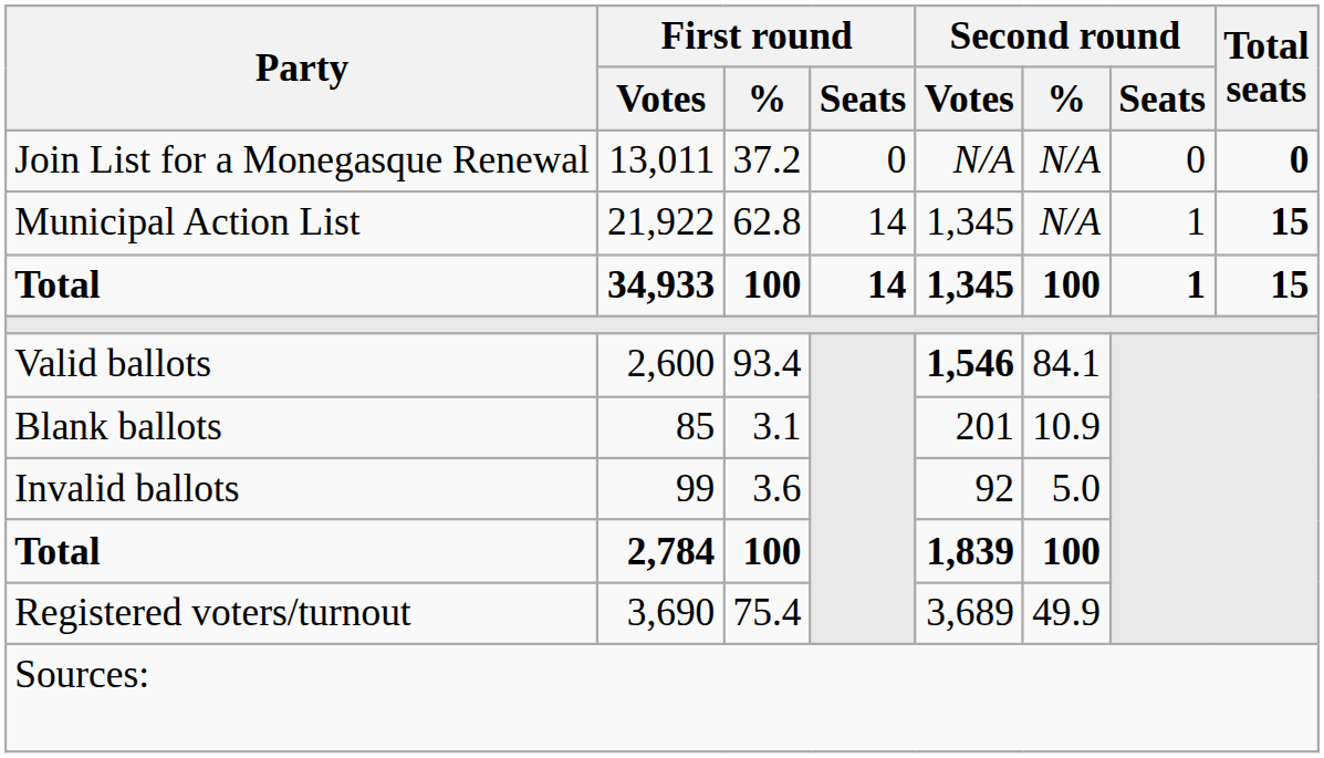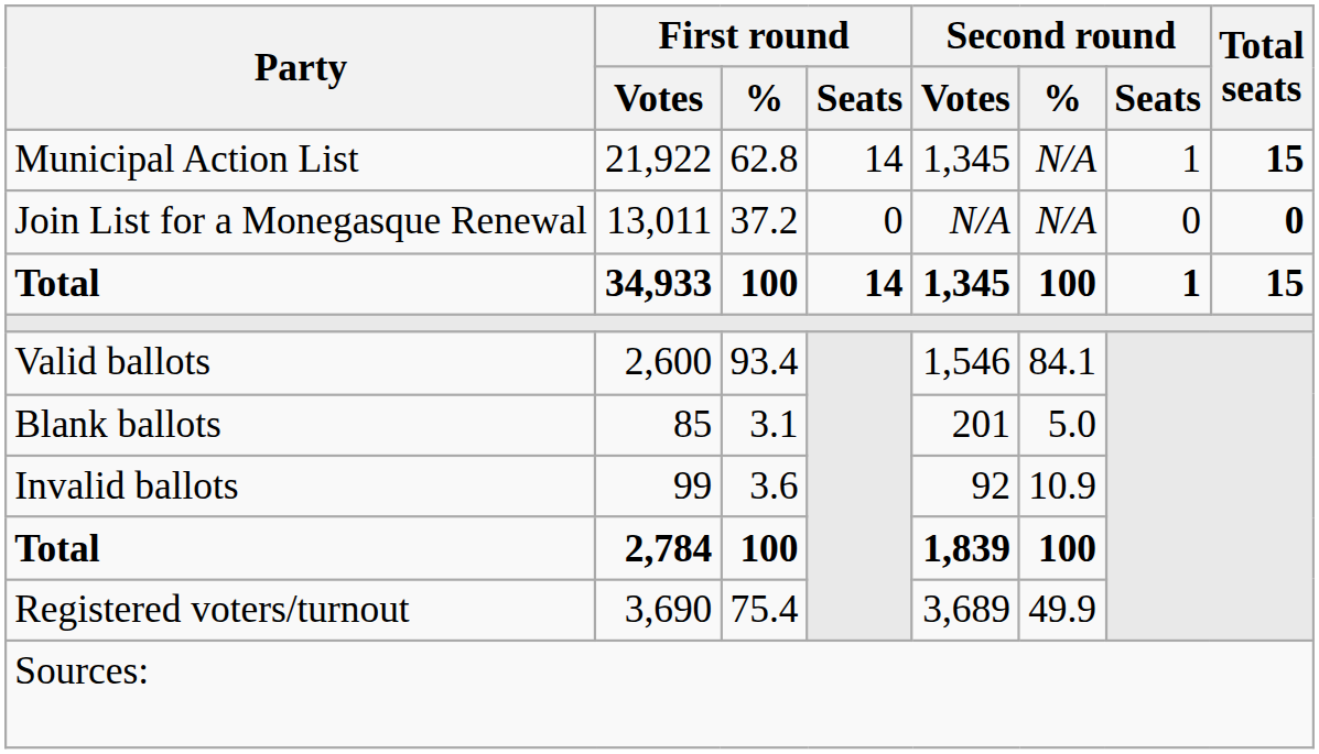 <table class="wikitable">
 <tr>
 <th rowspan="2">Party</th>
 <th colspan="3">First round</th>
 <th colspan="3">Second round</th>
 <th rowspan="2">Total<br>seats</th>
 </tr>
 <tr>
 <th>Votes</th>
 <th>%</th>
 <th>Seats</th>
 <th>Votes</th>
 <th>%</th>
 <th>Seats</th>
 </tr>
 <tr>
+<td>Municipal Action List</td>
+<td style="text-align: right;">21,922</td>
+<td style="text-align: right;">62.8</td>
+<td style="text-align: right;">14</td>
+<td style="text-align: right;">1,345</td>
+<td style="text-align: right;"><em>N/A</em></td>
+<td style="text-align: right;">1</td>
+<td style="text-align: right;"><strong>15</strong></td>
+</tr>
+<tr>
 <td>Join List for a Monegasque Renewal</td>
 <td style="text-align: right;">13,011</td>
 <td style="text-align: right;">37.2</td>
 <td style="text-align: right;">0</td>
 <td style="text-align: right;"><em>N/A</em></td>
 <td style="text-align: right;"><em>N/A</em></td>
 <td style="text-align: right;">0</td>
 <td style="text-align: right;"><strong>0</strong></td>
-</tr>
-<tr>
-<td>Municipal Action List</td>
-<td style="text-align: right;">21,922</td>
-<td style="text-align: right;">62.8</td>
-<td style="text-align: right;">14</td>
-<td style="text-align: right;">1,345</td>
-<td style="text-align: right;"><em>N/A</em></td>
-<td style="text-align: right;">1</td>
-<td style="text-align: right;"><strong>15</strong></td>
 </tr>
 <tr>
 <td style="font-weight: bold;">Total</td>
 <td style="text-align: right; font-weight: bold;">34,933</td>
 <td style="text-align: right; font-weight: bold;">100</td>
 <td style="text-align: right; font-weight: bold;">14</td>
 <td style="text-align: right; font-weight: bold;">1,345</td>
 <td style="text-align: right; font-weight: bold;">100</td>
 <td style="text-align: right; font-weight: bold;">1</td>
 <td style="text-align: right; font-weight: bold;">15</td>
 </tr>
 <tr>
 <td colspan="8"  bgcolor=#E9E9E9></td>
 </tr>
 <tr>
 <td>Valid ballots</td>
 <td style="text-align: right;">2,600</td>
 <td style="text-align: right;">93.4</td>
 <td rowspan="5"  bgcolor=#E9E9E9></td>
-<td style="text-align: right;"><strong>1,546</strong></td>
+<td style="text-align: right;">1,546</td>
 <td style="text-align: right;">84.1</td>
 <td rowspan="5" colspan="2"  bgcolor=#E9E9E9></td>
 </tr>
 <tr>
 <td>Blank ballots</td>
 <td style="text-align: right;">85</td>
 <td style="text-align: right;">3.1</td>
 <td style="text-align: right;">201</td>
-<td style="text-align: right;">10.9</td>
+<td style="text-align: right;">5.0</td>
 </tr>
 <tr>
 <td>Invalid ballots</td>
 <td style="text-align: right;">99</td>
 <td style="text-align: right;">3.6</td>
 <td style="text-align: right;">92</td>
-<td style="text-align: right;">5.0</td>
+<td style="text-align: right;">10.9</td>
 </tr>
 <tr>
 <td style="font-weight: bold;">Total</td>
 <td style="text-align: right; font-weight: bold;">2,784</td>
 <td style="text-align: right; font-weight: bold;">100</td>
 <td style="text-align: right; font-weight: bold;">1,839</td>
 <td style="text-align: right; font-weight: bold;">100</td>
 </tr>
 <tr>
 <td>Registered voters/turnout</td>
 <td style="text-align: right;">3,690</td>
 <td style="text-align: right;">75.4</td>
 <td style="text-align: right;">3,689</td>
 <td style="text-align: right;">49.9</td>
 </tr>
 <tr>
 <td colspan=8>Sources: <br><br></td>
 </tr>
 </table>
